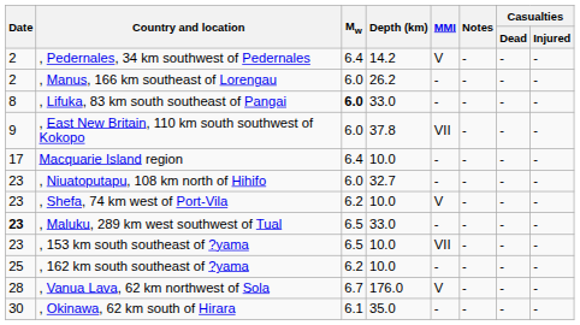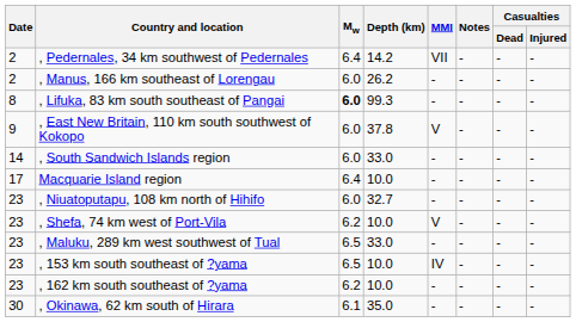 <table class="wikitable sortable" style="border:1px black; margin-left:1em;">
 <tr>
 <th rowspan="2"><small>Date</small></th>
 <th rowspan="2" style="width: 355px"><small>Country and location</small></th>
 <th rowspan="2"><small>M<sub>w</sub></small></th>
 <th rowspan="2"><small>Depth (km)</small></th>
 <th rowspan="2"><small><a href='#'>MMI</a></small></th>
 <th rowspan="2" class="unsortable"><small>Notes</small></th>
 <th colspan="2"><small>Casualties</small></th>
 </tr>
 <tr>
 <th><small>Dead</small></th>
 <th><small>Injured</small></th>
 </tr>
 <tr>
 <td>2</td>
 <td>, <a href='#'>Pedernales</a>, 34 km southwest of <a href='#'>Pedernales</a></td>
 <td>6.4</td>
 <td>14.2</td>
-<td>V</td>
+<td>VII</td>
 <td>-</td>
 <td>-</td>
 <td>-</td>
 </tr>
 <tr>
 <td>2</td>
 <td>, <a href='#'>Manus</a>, 166 km southeast of <a href='#'>Lorengau</a></td>
 <td>6.0</td>
 <td>26.2</td>
 <td>-</td>
 <td>-</td>
 <td>-</td>
 <td>-</td>
 </tr>
 <tr>
 <td>8</td>
 <td>, <a href='#'>Lifuka</a>, 83 km south southeast of <a href='#'>Pangai</a></td>
 <td><strong>6.0</strong></td>
-<td>33.0</td>
+<td>99.3</td>
 <td>-</td>
 <td>-</td>
 <td>-</td>
 <td>-</td>
 </tr>
 <tr>
 <td>9</td>
 <td>, <a href='#'>East New Britain</a>, 110 km south southwest of <a href='#'>Kokopo</a></td>
 <td>6.0</td>
 <td>37.8</td>
-<td>VII</td>
+<td>V</td>
+<td>-</td>
+<td>-</td>
+<td>-</td>
+</tr>
+<tr>
+<td>14</td>
+<td>, <a href='#'>South Sandwich Islands</a> region</td>
+<td>6.0</td>
+<td>33.0</td>
+<td>-</td>
 <td>-</td>
 <td>-</td>
 <td>-</td>
 </tr>
 <tr>
 <td>17</td>
 <td><a href='#'>Macquarie Island</a> region</td>
 <td>6.4</td>
 <td>10.0</td>
 <td>-</td>
 <td>-</td>
 <td>-</td>
 <td>-</td>
 </tr>
 <tr>
 <td>23</td>
 <td>, <a href='#'>Niuatoputapu</a>, 108 km north of <a href='#'>Hihifo</a></td>
 <td>6.0</td>
 <td>32.7</td>
 <td>-</td>
 <td>-</td>
 <td>-</td>
 <td>-</td>
 </tr>
 <tr>
 <td>23</td>
 <td>, <a href='#'>Shefa</a>, 74 km west of <a href='#'>Port-Vila</a></td>
 <td>6.2</td>
 <td>10.0</td>
 <td>V</td>
 <td>-</td>
 <td>-</td>
 <td>-</td>
 </tr>
 <tr>
-<td><strong>23</strong></td>
+<td>23</td>
 <td>, <a href='#'>Maluku</a>, 289 km west southwest of <a href='#'>Tual</a></td>
 <td>6.5</td>
 <td>33.0</td>
 <td>-</td>
 <td>-</td>
 <td>-</td>
 <td>-</td>
 </tr>
 <tr>
 <td>23</td>
 <td>, 153 km south southeast of <a href='#'>?yama</a></td>
 <td>6.5</td>
 <td>10.0</td>
-<td>VII</td>
+<td>IV</td>
 <td>-</td>
 <td>-</td>
 <td>-</td>
 </tr>
 <tr>
-<td>25</td>
+<td>23</td>
 <td>, 162 km south southeast of <a href='#'>?yama</a></td>
 <td>6.2</td>
 <td>10.0</td>
 <td>-</td>
-<td>-</td>
-<td>-</td>
-<td>-</td>
-</tr>
-<tr>
-<td>28</td>
-<td>, <a href='#'>Vanua Lava</a>, 62 km northwest of <a href='#'>Sola</a></td>
-<td>6.7</td>
-<td>176.0</td>
-<td>V</td>
 <td>-</td>
 <td>-</td>
 <td>-</td>
 </tr>
 <tr>
 <td>30</td>
 <td>, <a href='#'>Okinawa</a>, 62 km south of <a href='#'>Hirara</a></td>
 <td>6.1</td>
 <td>35.0</td>
 <td>-</td>
 <td>-</td>
 <td>-</td>
 <td>-</td>
 </tr>
 <tr>
 </tr>
 </table>
